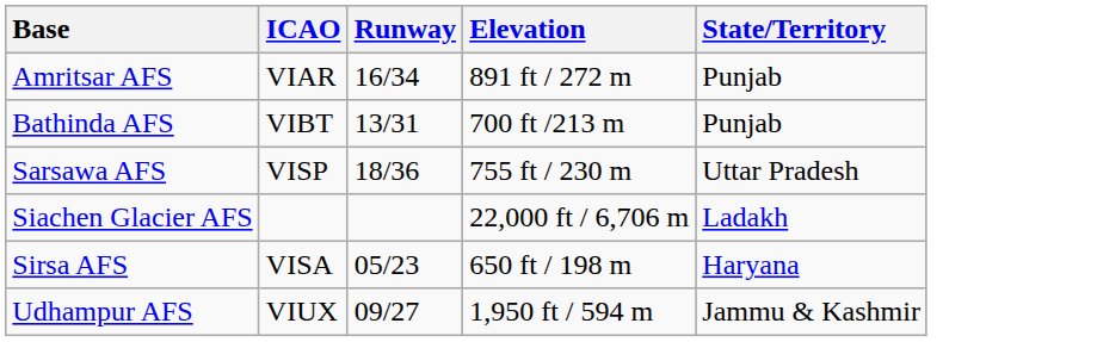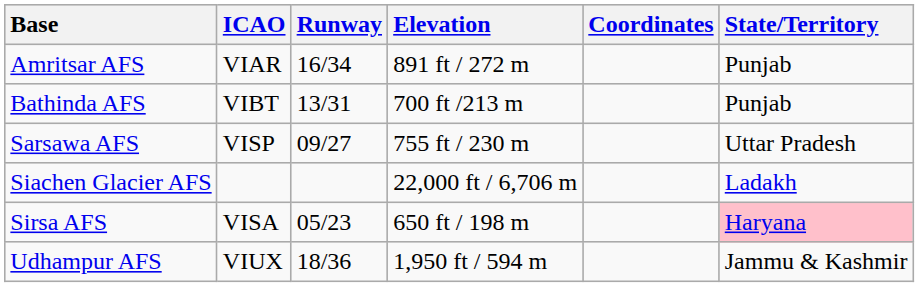 <table class="wikitable" style="font-size:95%">
 <tr>
 <th style="text-align:left;">Base</th>
 <th style="text-align:left;"><a href='#'>ICAO</a></th>
 <th style="text-align:left;"><a href='#'>Runway</a></th>
 <th style="text-align:left;"><a href='#'>Elevation</a></th>
+<th style="text-align:left;"><a href='#'>Coordinates</a></th>
 <th style="text-align:left;"><a href='#'>State/Territory</a></th>
 </tr>
 <tr>
 <td><a href='#'>Amritsar AFS</a></td>
 <td>VIAR</td>
 <td>16/34</td>
 <td>891 ft / 272 m</td>
+<td></td>
 <td>Punjab</td>
 </tr>
 <tr>
 <td><a href='#'>Bathinda AFS</a></td>
 <td>VIBT</td>
 <td>13/31</td>
 <td>700 ft /213 m</td>
+<td></td>
 <td>Punjab</td>
 </tr>
 <tr>
 <td><a href='#'>Sarsawa AFS</a></td>
 <td>VISP</td>
-<td>18/36</td>
+<td>09/27</td>
 <td>755 ft / 230 m</td>
+<td></td>
 <td>Uttar Pradesh</td>
 </tr>
 <tr>
 <td><a href='#'>Siachen Glacier AFS</a></td>
 <td></td>
 <td></td>
 <td>22,000 ft / 6,706 m</td>
+<td></td>
 <td><a href='#'>Ladakh</a></td>
 </tr>
 <tr>
 <td><a href='#'>Sirsa AFS</a></td>
 <td>VISA</td>
 <td>05/23</td>
 <td>650 ft / 198 m</td>
-<td><a href='#'>Haryana</a></td>
+<td></td>
+<td style="background: pink;"><a href='#'>Haryana</a></td>
 </tr>
 <tr>
 <td><a href='#'>Udhampur AFS</a></td>
 <td>VIUX</td>
-<td>09/27</td>
+<td>18/36</td>
 <td>1,950 ft / 594 m</td>
+<td></td>
 <td>Jammu & Kashmir</td>
 </tr>
 </table>
